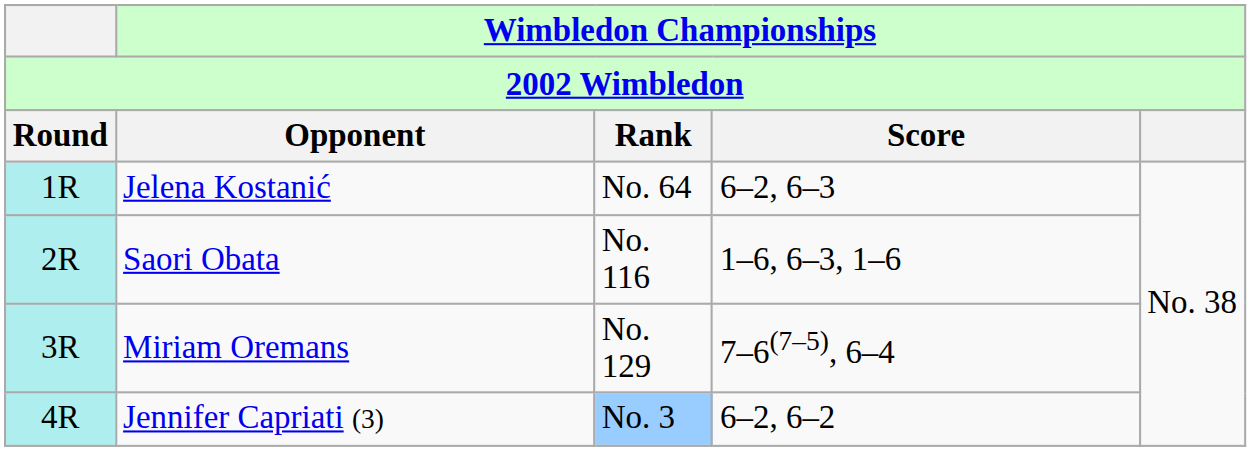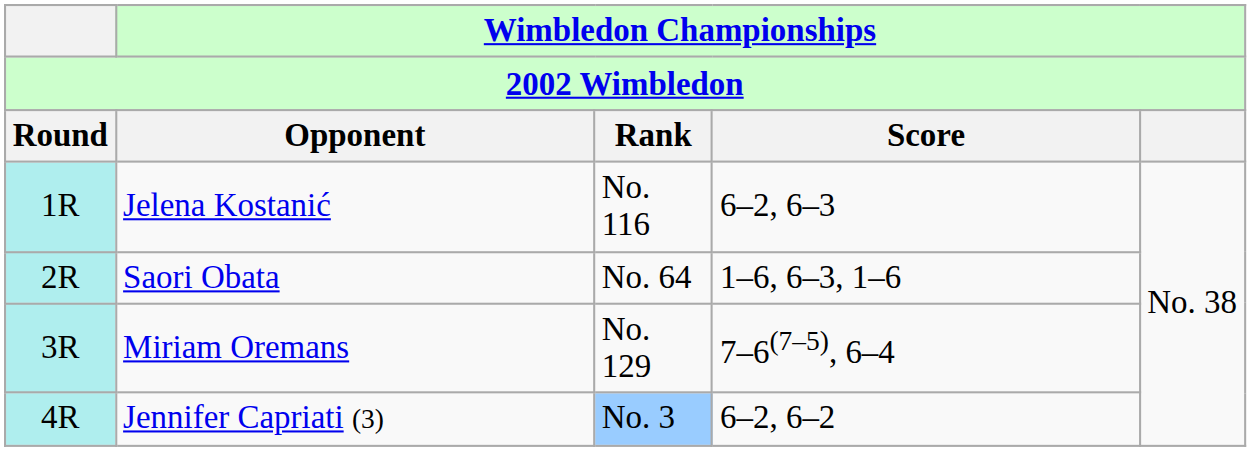 <table class="wikitable collapsible collapsed">
 <tr>
 <th></th>
 <th colspan=4 style="background:#cfc;"><a href='#'>Wimbledon Championships</a></th>
 </tr>
 <tr>
 <th colspan=5 style="background:#cfc;"><a href='#'>2002 Wimbledon</a></th>
 </tr>
 <tr>
 <th>Round</th>
 <th width=225>Opponent</th>
 <th width=50>Rank</th>
 <th width=200>Score</th>
 <th></th>
 </tr>
 <tr>
 <td style="text-align:center; background:#afeeee;">1R</td>
 <td> <a href='#'>Jelena Kostanić</a></td>
-<td>No. 64</td>
+<td>No. 116</td>
 <td>6–2, 6–3</td>
 <td rowspan=4>No. 38</td>
 </tr>
 <tr>
 <td style="text-align:center; background:#afeeee;">2R</td>
 <td> <a href='#'>Saori Obata</a></td>
-<td>No. 116</td>
+<td>No. 64</td>
 <td>1–6, 6–3, 1–6</td>
 </tr>
 <tr>
 <td style="text-align:center; background:#afeeee;">3R</td>
 <td> <a href='#'>Miriam Oremans</a></td>
 <td>No. 129</td>
 <td>7–6<sup>(7–5)</sup>, 6–4</td>
 </tr>
 <tr>
 <td style="text-align:center; background:#afeeee;">4R</td>
 <td> <a href='#'>Jennifer Capriati</a> <small>(3)</small></td>
 <td bgcolor=99ccff>No. 3</td>
 <td>6–2, 6–2</td>
 </tr>
 </table>
